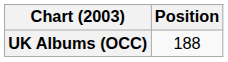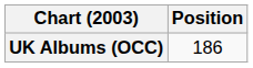 <table class="wikitable plainrowheaders" style="text-align:center">
 <tr>
 <th scope="col">Chart (2003)</th>
 <th scope="col">Position</th>
 </tr>
 <tr>
 <th scope="row">UK Albums (OCC)</th>
-<td>188</td>
+<td>186</td>
 </tr>
 </table>
